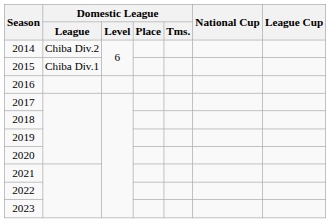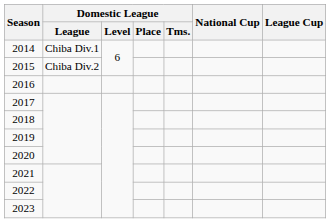 <table class="wikitable"  style="text-align:center;">
 <tr style="background:#f0f6fa;">
 <th rowspan="2">Season</th>
 <th colspan="4">Domestic League</th>
 <th rowspan="2">National Cup</th>
 <th rowspan="2">League Cup</th>
 </tr>
 <tr>
 <th>League</th>
 <th>Level</th>
 <th>Place</th>
 <th>Tms.</th>
 </tr>
 <tr>
 <td>2014</td>
-<td>Chiba Div.2</td>
+<td>Chiba Div.1</td>
 <td rowspan="2">6</td>
 <td></td>
 <td></td>
 <td></td>
 <td></td>
 </tr>
 <tr>
 <td>2015</td>
-<td>Chiba Div.1</td>
+<td>Chiba Div.2</td>
 <td></td>
 <td></td>
 <td></td>
 <td></td>
 </tr>
 <tr>
 <td>2016</td>
 <td></td>
 <td></td>
 <td></td>
 <td></td>
 <td></td>
 <td></td>
 </tr>
 <tr>
 <td>2017</td>
 <td rowspan="4"></td>
 <td rowspan="7"></td>
 <td></td>
 <td></td>
 <td></td>
 <td></td>
 </tr>
 <tr>
 <td>2018</td>
 <td></td>
 <td></td>
 <td></td>
 <td></td>
 </tr>
 <tr>
 <td>2019</td>
 <td></td>
 <td></td>
 <td></td>
 <td></td>
 </tr>
 <tr>
 <td>2020</td>
 <td></td>
 <td></td>
 <td></td>
 <td></td>
 </tr>
 <tr>
 <td>2021</td>
 <td rowspan="3"></td>
 <td></td>
 <td></td>
 <td></td>
 <td></td>
 </tr>
 <tr>
 <td>2022</td>
 <td></td>
 <td></td>
 <td></td>
 <td></td>
 </tr>
 <tr>
 <td>2023</td>
 <td></td>
 <td></td>
 <td></td>
 <td></td>
 </tr>
 </table>
